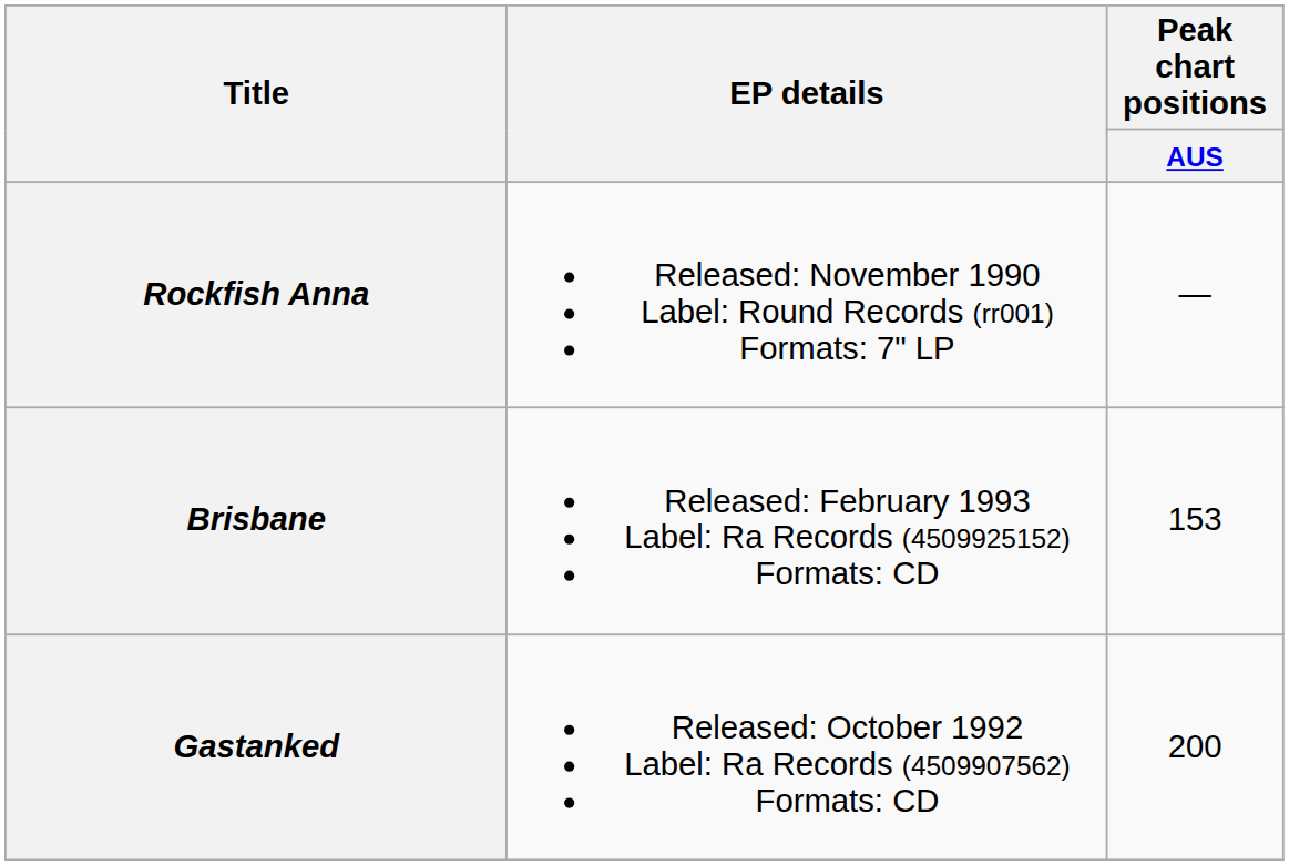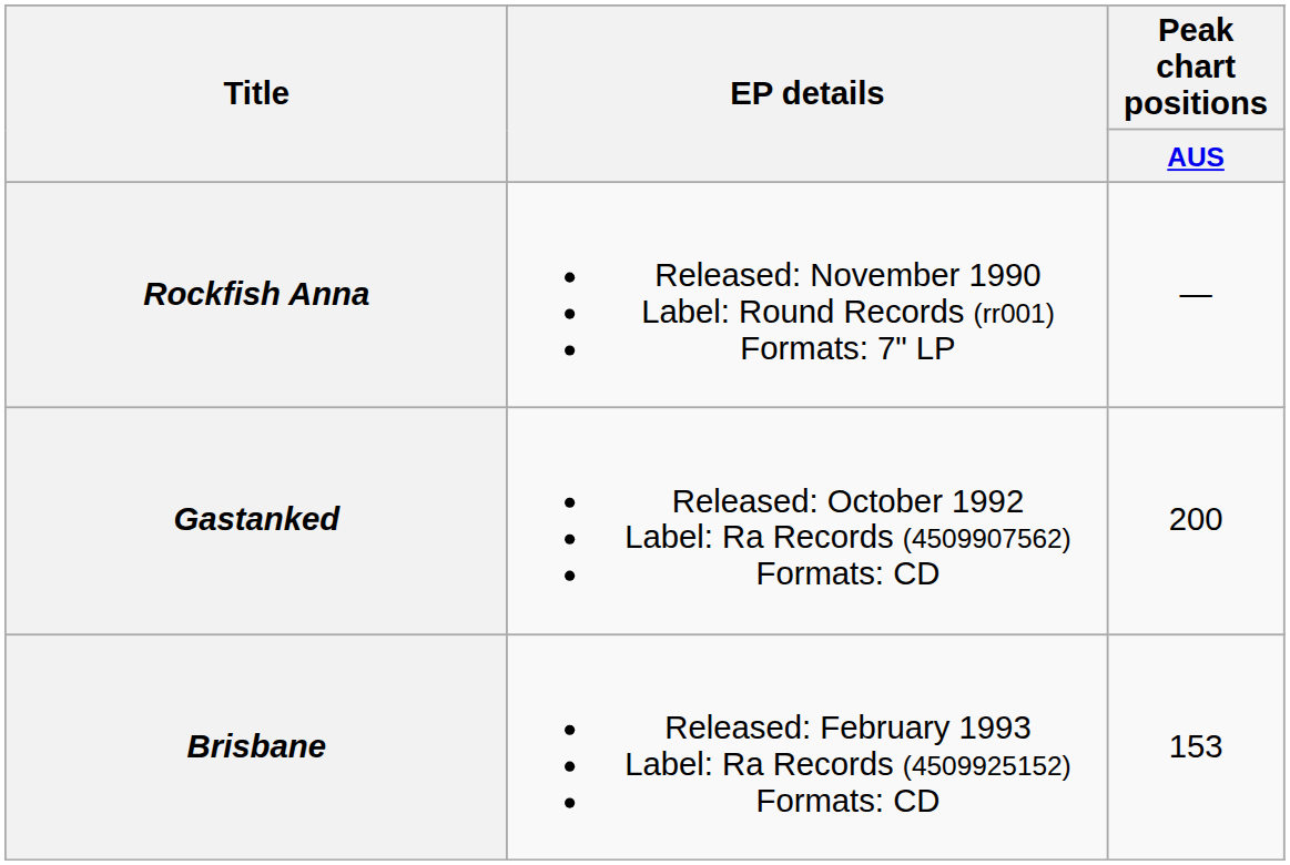 <table class="wikitable plainrowheaders" style="text-align:center">
 <tr>
 <th scope="col" rowspan="2" style="width:15em;">Title</th>
 <th scope="col" rowspan="2" style="width:18em;">EP details</th>
 <th scope="col" colspan="1" style="width:5em;">Peak chart<br>positions</th>
 </tr>
 <tr>
 <th scope="col" style="text-align:center;"><small><a href='#'>AUS</a><br></small></th>
 </tr>
 <tr>
 <th scope="row"><em>Rockfish Anna</em></th>
 <td><br><ul><li>Released: November 1990</li><li>Label: Round Records <small>(rr001)</small></li><li>Formats: 7" LP</li></ul></td>
 <td>—</td>
 </tr>
 <tr>
+<th scope="row"><em>Gastanked</em></th>
+<td><br><ul><li>Released: October 1992</li><li>Label: Ra Records <small>(4509907562)</small></li><li>Formats: CD</li></ul></td>
+<td>200</td>
+</tr>
+<tr>
 <th scope="row"><em>Brisbane</em></th>
 <td><br><ul><li>Released: February 1993</li><li>Label: Ra Records <small>(4509925152)</small></li><li>Formats: CD</li></ul></td>
 <td>153</td>
 </tr>
-<tr>
-<th scope="row"><em>Gastanked</em></th>
-<td><br><ul><li>Released: October 1992</li><li>Label: Ra Records <small>(4509907562)</small></li><li>Formats: CD</li></ul></td>
-<td>200</td>
-</tr>
 </table>
